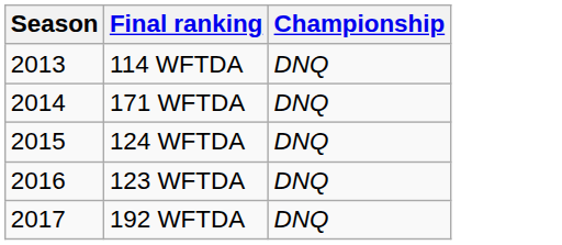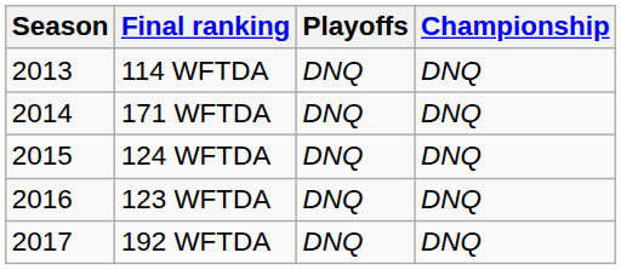 <table class="wikitable sortable">
 <tr>
 <th>Season</th>
 <th><a href='#'>Final ranking</a></th>
+<th>Playoffs</th>
 <th><a href='#'>Championship</a></th>
 </tr>
 <tr>
 <td>2013</td>
 <td>114 WFTDA</td>
 <td><em>DNQ</em></td>
+<td><em>DNQ</em></td>
 </tr>
 <tr>
 <td>2014</td>
 <td>171 WFTDA</td>
+<td><em>DNQ</em></td>
 <td><em>DNQ</em></td>
 </tr>
 <tr>
 <td>2015</td>
 <td>124 WFTDA</td>
 <td><em>DNQ</em></td>
+<td><em>DNQ</em></td>
 </tr>
 <tr>
 <td>2016</td>
 <td>123 WFTDA</td>
 <td><em>DNQ</em></td>
+<td><em>DNQ</em></td>
 </tr>
 <tr>
 <td>2017</td>
 <td>192 WFTDA</td>
+<td><em>DNQ</em></td>
 <td><em>DNQ</em><br></td>
 </tr>
 </table>
